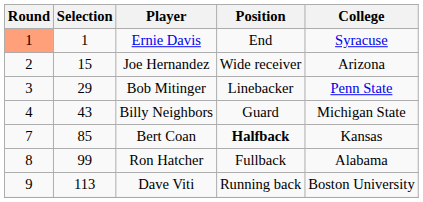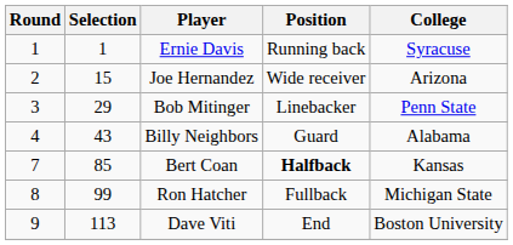 <table class="wikitable" style="font-size: 95%; text-align: center;">
 <tr>
 <th>Round</th>
 <th>Selection</th>
 <th>Player</th>
 <th>Position</th>
 <th>College</th>
 </tr>
 <tr>
-<td style="background: lightsalmon;">1</td>
+<td>1</td>
 <td>1</td>
 <td><a href='#'>Ernie Davis</a></td>
-<td>End</td>
+<td>Running back</td>
 <td><a href='#'>Syracuse</a></td>
 </tr>
 <tr align="center" bgcolor="">
 <td>2</td>
 <td>15</td>
 <td>Joe Hernandez</td>
 <td>Wide receiver</td>
 <td>Arizona</td>
 </tr>
 <tr align="center" bgcolor="">
 <td>3</td>
 <td>29</td>
 <td>Bob Mitinger</td>
 <td>Linebacker</td>
 <td><a href='#'>Penn State</a></td>
 </tr>
 <tr align="center" bgcolor="">
 <td>4</td>
 <td>43</td>
 <td>Billy Neighbors</td>
 <td>Guard</td>
-<td>Michigan State</td>
+<td>Alabama</td>
 </tr>
 <tr align="center" bgcolor="">
 <td>7</td>
 <td>85</td>
 <td>Bert Coan</td>
 <td><strong>Halfback</strong></td>
 <td>Kansas</td>
 </tr>
 <tr align="center" bgcolor="">
 <td>8</td>
 <td>99</td>
 <td>Ron Hatcher</td>
 <td>Fullback</td>
-<td>Alabama</td>
+<td>Michigan State</td>
 </tr>
 <tr align="center" bgcolor="">
 <td>9</td>
 <td>113</td>
 <td>Dave Viti</td>
-<td>Running back</td>
+<td>End</td>
 <td>Boston University</td>
 </tr>
 <tr align="center" bgcolor="">
 </tr>
 </table>
